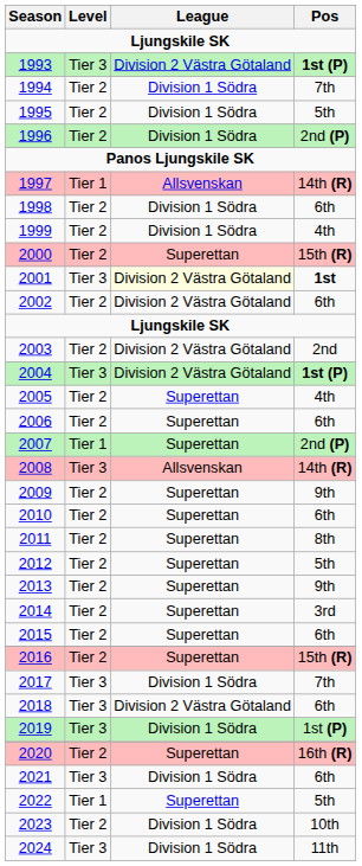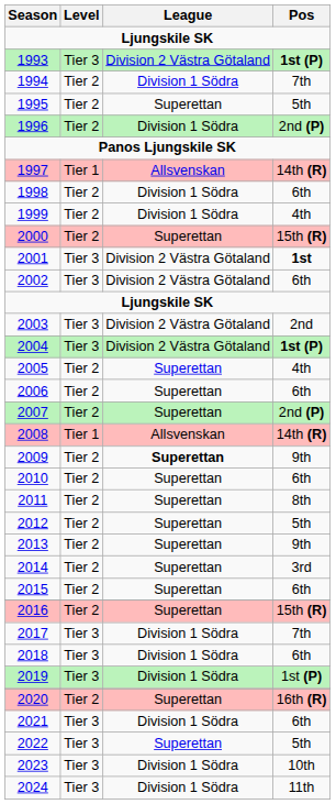 <table class="wikitable" style="text-align: center" with=100%>
 <tr>
 <th>Season</th>
 <th>Level</th>
 <th>League</th>
 <th>Pos</th>
 </tr>
 <tr>
 <td colspan=4 align=center><strong>Ljungskile SK</strong></td>
 </tr>
 <tr style="background:#BBF3BB;">
 <td><a href='#'>1993</a></td>
 <td>Tier 3</td>
 <td><a href='#'>Division 2 Västra Götaland</a></td>
 <td><strong>1st (P)</strong></td>
 </tr>
 <tr>
 <td><a href='#'>1994</a></td>
 <td>Tier 2</td>
 <td><a href='#'>Division 1 Södra</a></td>
 <td>7th</td>
 </tr>
 <tr>
 <td><a href='#'>1995</a></td>
 <td>Tier 2</td>
-<td>Division 1 Södra</td>
+<td>Superettan</td>
 <td>5th</td>
 </tr>
 <tr style="background:#BBF3BB;">
 <td><a href='#'>1996</a></td>
 <td>Tier 2</td>
 <td>Division 1 Södra</td>
 <td>2nd <strong>(P)</strong></td>
 </tr>
 <tr>
 <td colspan=4 align=center><strong>Panos Ljungskile SK</strong></td>
 </tr>
 <tr style="background:#FFBBBB;">
 <td><a href='#'>1997</a></td>
 <td>Tier 1</td>
 <td><a href='#'>Allsvenskan</a></td>
 <td>14th <strong>(R)</strong></td>
 </tr>
 <tr>
 <td><a href='#'>1998</a></td>
 <td>Tier 2</td>
 <td>Division 1 Södra</td>
 <td>6th</td>
 </tr>
 <tr>
 <td><a href='#'>1999</a></td>
 <td>Tier 2</td>
 <td>Division 1 Södra</td>
 <td>4th</td>
 </tr>
 <tr style="background:#FFBBBB;">
 <td><a href='#'>2000</a></td>
 <td>Tier 2</td>
 <td>Superettan</td>
 <td>15th <strong>(R)</strong></td>
 </tr>
 <tr>
 <td><a href='#'>2001</a></td>
 <td>Tier 3</td>
-<td style="background: lightyellow;">Division 2 Västra Götaland</td>
+<td>Division 2 Västra Götaland</td>
 <td><strong>1st</strong></td>
 </tr>
 <tr>
 <td><a href='#'>2002</a></td>
-<td>Tier 2</td>
+<td>Tier 3</td>
 <td>Division 2 Västra Götaland</td>
 <td>6th</td>
 </tr>
 <tr>
 <td colspan=4 align=center><strong>Ljungskile SK</strong></td>
 </tr>
 <tr>
 <td><a href='#'>2003</a></td>
-<td>Tier 2</td>
+<td>Tier 3</td>
 <td>Division 2 Västra Götaland</td>
 <td>2nd</td>
 </tr>
 <tr style="background:#BBF3BB;">
 <td><a href='#'>2004</a></td>
 <td>Tier 3</td>
 <td>Division 2 Västra Götaland</td>
 <td><strong>1st (P)</strong></td>
 </tr>
 <tr>
 <td><a href='#'>2005</a></td>
 <td>Tier 2</td>
 <td><a href='#'>Superettan</a></td>
 <td>4th</td>
 </tr>
 <tr>
 <td><a href='#'>2006</a></td>
 <td>Tier 2</td>
 <td>Superettan</td>
 <td>6th</td>
 </tr>
 <tr style="background:#BBF3BB;">
 <td><a href='#'>2007</a></td>
-<td>Tier 1</td>
+<td>Tier 2</td>
 <td>Superettan</td>
 <td>2nd <strong>(P)</strong></td>
 </tr>
 <tr style="background:#FFBBBB;">
 <td><a href='#'>2008</a></td>
-<td>Tier 3</td>
+<td>Tier 1</td>
 <td>Allsvenskan</td>
 <td>14th <strong>(R)</strong></td>
 </tr>
 <tr>
 <td><a href='#'>2009</a></td>
 <td>Tier 2</td>
-<td>Superettan</td>
+<td><strong>Superettan</strong></td>
 <td>9th</td>
 </tr>
 <tr>
 <td><a href='#'>2010</a></td>
 <td>Tier 2</td>
 <td>Superettan</td>
 <td>6th</td>
 </tr>
 <tr>
 <td><a href='#'>2011</a></td>
 <td>Tier 2</td>
 <td>Superettan</td>
 <td>8th</td>
 </tr>
 <tr>
 <td><a href='#'>2012</a></td>
 <td>Tier 2</td>
 <td>Superettan</td>
 <td>5th</td>
 </tr>
 <tr>
 <td><a href='#'>2013</a></td>
 <td>Tier 2</td>
 <td>Superettan</td>
 <td>9th</td>
 </tr>
 <tr>
 <td><a href='#'>2014</a></td>
 <td>Tier 2</td>
 <td>Superettan</td>
 <td>3rd</td>
 </tr>
 <tr>
 <td><a href='#'>2015</a></td>
 <td>Tier 2</td>
 <td>Superettan</td>
 <td>6th</td>
 </tr>
 <tr>
 </tr>
 <tr style="background:#FFBBBB;">
 <td><a href='#'>2016</a></td>
 <td>Tier 2</td>
 <td>Superettan</td>
 <td>15th <strong>(R)</strong></td>
 </tr>
 <tr>
 <td><a href='#'>2017</a></td>
 <td>Tier 3</td>
 <td>Division 1 Södra</td>
 <td>7th</td>
 </tr>
 <tr>
 <td><a href='#'>2018</a></td>
 <td>Tier 3</td>
-<td>Division 2 Västra Götaland</td>
+<td>Division 1 Södra</td>
 <td>6th</td>
 </tr>
 <tr style="background:#BBF3BB;">
 <td><a href='#'>2019</a></td>
 <td>Tier 3</td>
 <td>Division 1 Södra</td>
 <td>1st <strong>(P)</strong></td>
 </tr>
 <tr>
 </tr>
 <tr style="background:#FFBBBB;">
 <td><a href='#'>2020</a></td>
 <td>Tier 2</td>
 <td>Superettan</td>
 <td>16th <strong>(R)</strong></td>
 </tr>
 <tr>
 <td><a href='#'>2021</a></td>
 <td>Tier 3</td>
 <td>Division 1 Södra</td>
 <td>6th</td>
 </tr>
 <tr>
 <td><a href='#'>2022</a></td>
-<td>Tier 1</td>
+<td>Tier 3</td>
 <td><a href='#'>Superettan</a></td>
 <td>5th</td>
 </tr>
 <tr>
 <td><a href='#'>2023</a></td>
-<td>Tier 2</td>
+<td>Tier 3</td>
 <td>Division 1 Södra</td>
 <td>10th</td>
 </tr>
 <tr>
 <td><a href='#'>2024</a></td>
 <td>Tier 3</td>
 <td>Division 1 Södra</td>
 <td>11th</td>
 </tr>
 </table>
